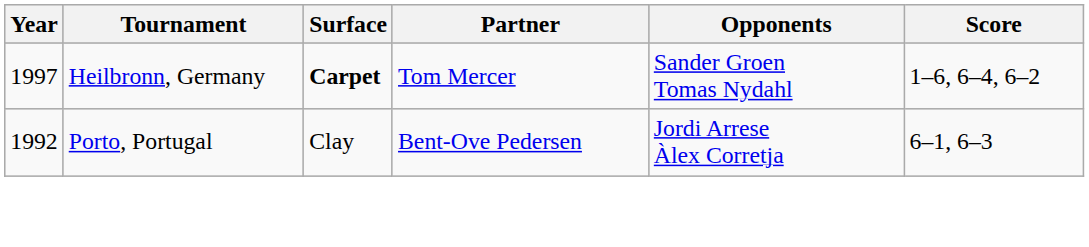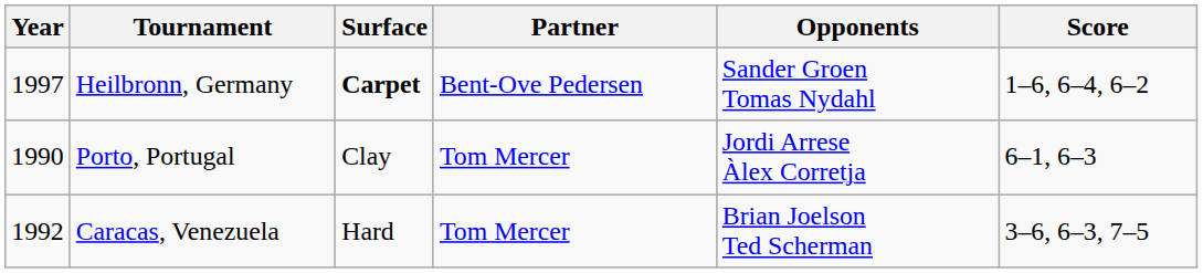 <table class="sortable wikitable" style=font-size:97%>
 <tr>
 <th style="width:30px">Year</th>
 <th style="width:150px">Tournament</th>
 <th style="width:50px">Surface</th>
 <th style="width:160px">Partner</th>
 <th style="width:160px">Opponents</th>
 <th style="width:110px" class="unsortable">Score</th>
 </tr>
 <tr>
 <td>1997</td>
 <td><a href='#'>Heilbronn</a>, Germany</td>
 <td><strong>Carpet</strong></td>
-<td> <a href='#'>Tom Mercer</a></td>
+<td> <a href='#'>Bent-Ove Pedersen</a></td>
 <td> <a href='#'>Sander Groen</a><br> <a href='#'>Tomas Nydahl</a></td>
 <td>1–6, 6–4, 6–2</td>
 </tr>
 <tr>
-<td>1992</td>
+<td>1990</td>
 <td><a href='#'>Porto</a>, Portugal</td>
 <td>Clay</td>
-<td> <a href='#'>Bent-Ove Pedersen</a></td>
+<td> <a href='#'>Tom Mercer</a></td>
 <td> <a href='#'>Jordi Arrese</a><br> <a href='#'>Àlex Corretja</a></td>
 <td>6–1, 6–3</td>
 </tr>
+<tr>
+<td>1992</td>
+<td><a href='#'>Caracas</a>, Venezuela</td>
+<td>Hard</td>
+<td> <a href='#'>Tom Mercer</a></td>
+<td> <a href='#'>Brian Joelson</a><br> <a href='#'>Ted Scherman</a></td>
+<td>3–6, 6–3, 7–5</td>
+</tr>
 </table>
